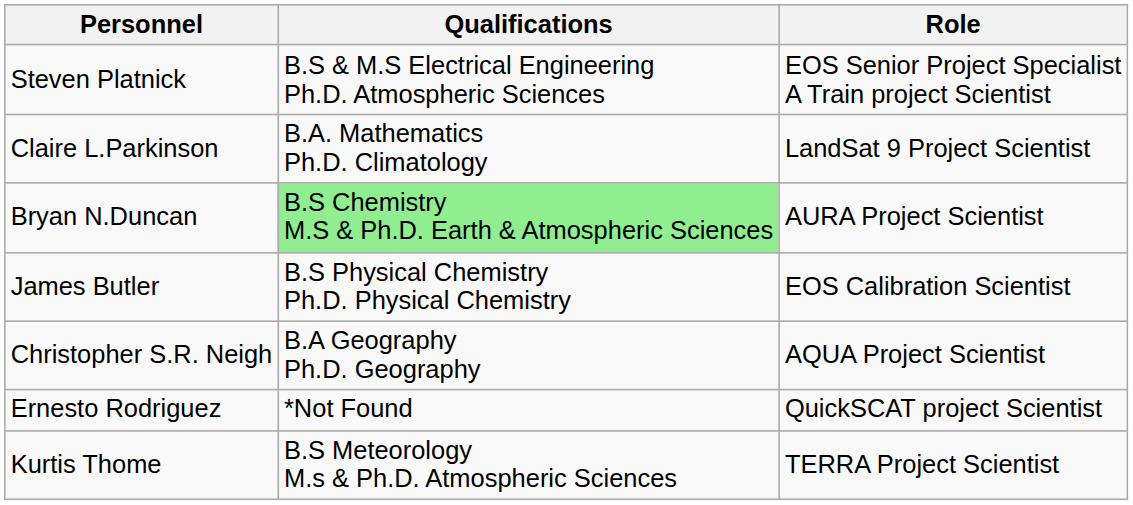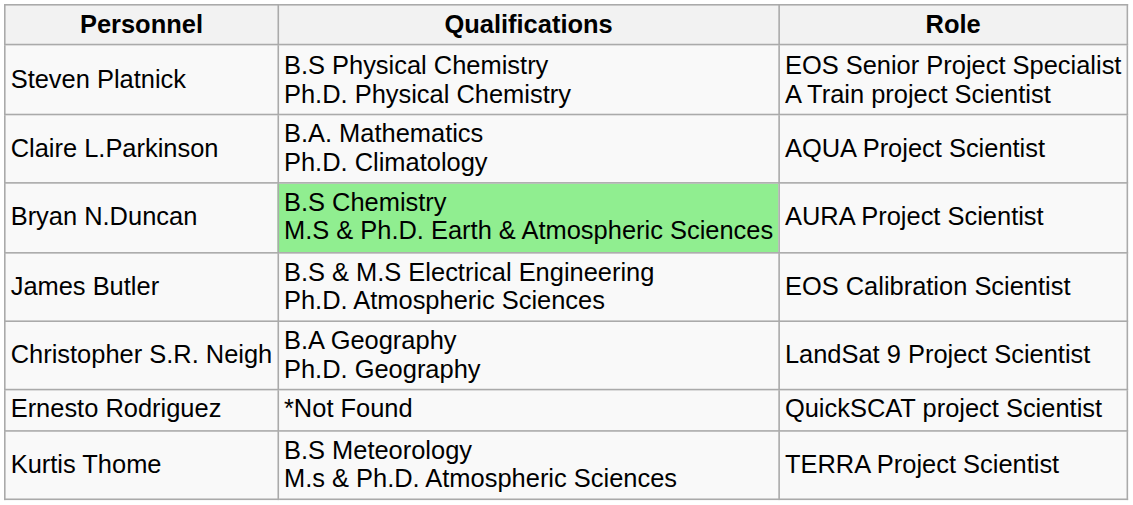 <table class="wikitable">
 <tr>
 <th>Personnel</th>
 <th>Qualifications</th>
 <th>Role</th>
 </tr>
 <tr>
 <td>Steven Platnick</td>
-<td>B.S & M.S Electrical Engineering<br>Ph.D. Atmospheric Sciences</td>
+<td>B.S Physical Chemistry<br>Ph.D. Physical Chemistry</td>
 <td>EOS Senior Project Specialist<br>A Train project Scientist</td>
 </tr>
 <tr>
 <td>Claire L.Parkinson</td>
 <td>B.A. Mathematics<br>Ph.D. Climatology</td>
-<td>LandSat 9 Project Scientist</td>
+<td>AQUA Project Scientist</td>
 </tr>
 <tr>
 <td>Bryan N.Duncan</td>
 <td style="background: lightgreen;">B.S Chemistry<br>M.S & Ph.D. Earth & Atmospheric Sciences</td>
 <td>AURA Project Scientist</td>
 </tr>
 <tr>
 <td>James Butler</td>
-<td>B.S Physical Chemistry<br>Ph.D. Physical Chemistry</td>
+<td>B.S & M.S Electrical Engineering<br>Ph.D. Atmospheric Sciences</td>
 <td>EOS Calibration Scientist</td>
 </tr>
 <tr>
 <td>Christopher S.R. Neigh</td>
 <td>B.A Geography<br>Ph.D. Geography</td>
-<td>AQUA Project Scientist</td>
+<td>LandSat 9 Project Scientist</td>
 </tr>
 <tr>
 <td>Ernesto Rodriguez</td>
 <td>*Not Found</td>
 <td>QuickSCAT project Scientist</td>
 </tr>
 <tr>
 <td>Kurtis Thome</td>
 <td>B.S Meteorology<br>M.s & Ph.D. Atmospheric Sciences</td>
 <td>TERRA Project Scientist</td>
 </tr>
 </table>
